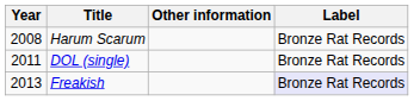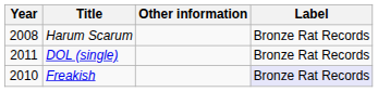 <table class="wikitable">
 <tr>
 <th align="center" valign="top" width="40">Year</th>
 <th align="left" valign="top">Title</th>
 <th align="left" valign="top">Other information</th>
 <th align="left" valign="top">Label</th>
 </tr>
 <tr>
 <td align="center" valign="top" width="40">2008</td>
 <td align="left" valign="top"><em>Harum Scarum</em></td>
 <td align="left" valign="top"></td>
 <td align="left" valign="top">Bronze Rat Records</td>
 </tr>
 <tr>
 <td align="center" valign="top" width="40">2011</td>
 <td align="left" valign="top"><em><a href='#'>DOL (single)</a></em></td>
 <td align="left" valign="top"></td>
 <td align="left" valign="top">Bronze Rat Records</td>
 </tr>
 <tr>
-<td align="center" valign="top" width="40">2013</td>
+<td align="center" valign="top" width="40">2010</td>
 <td align="left" valign="top"><em><a href='#'>Freakish</a></em></td>
 <td align="left" valign="top"></td>
 <td align="left" valign="top" style="background: lavender;">Bronze Rat Records</td>
 </tr>
 </table>
